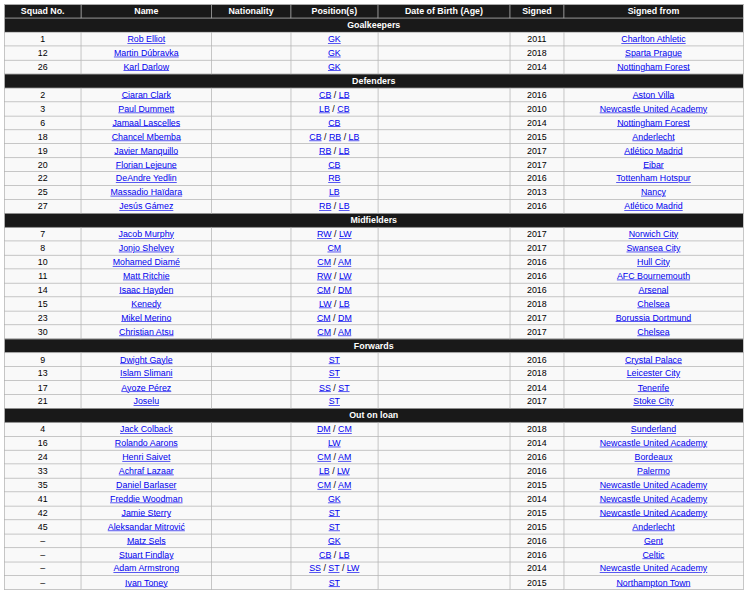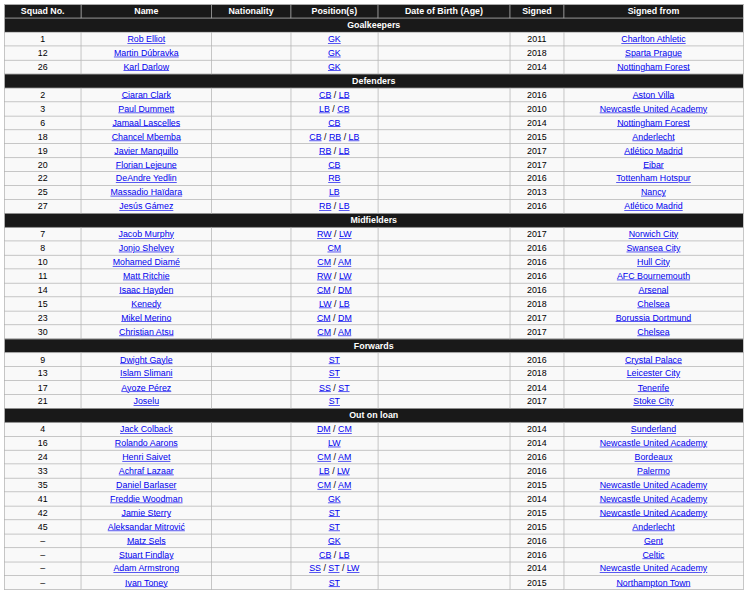 <table class="wikitable" style="text-align:center; font-size:85%; width:90%;">
 <tr>
 <th style="background:#191919; color:white; text-align:center;">Squad No.</th>
 <th style="background:#191919; color:white; text-align:center;">Name</th>
 <th style="background:#191919; color:white; text-align:center;">Nationality</th>
 <th style="background:#191919; color:white; text-align:center;">Position(s)</th>
 <th style="background:#191919; color:white; text-align:center;">Date of Birth (Age)</th>
 <th style="background:#191919; color:white; text-align:center;">Signed</th>
 <th style="background:#191919; color:white; text-align:center;">Signed from</th>
 </tr>
 <tr>
 <th colspan="8" style="background:#191919; color:white; text-align:center;">Goalkeepers</th>
 </tr>
 <tr>
 <td>1</td>
 <td><a href='#'>Rob Elliot</a></td>
 <td></td>
 <td><a href='#'>GK</a></td>
 <td></td>
 <td>2011</td>
 <td> <a href='#'>Charlton Athletic</a></td>
 </tr>
 <tr>
 <td>12</td>
 <td><a href='#'>Martin Dúbravka</a></td>
 <td></td>
 <td><a href='#'>GK</a></td>
 <td></td>
 <td>2018</td>
 <td> <a href='#'>Sparta Prague</a></td>
 </tr>
 <tr>
 <td>26</td>
 <td><a href='#'>Karl Darlow</a></td>
 <td></td>
 <td><a href='#'>GK</a></td>
 <td></td>
 <td>2014</td>
 <td> <a href='#'>Nottingham Forest</a></td>
 </tr>
 <tr>
 <th colspan="8" style="background:#191919; color:white; text-align:center;">Defenders</th>
 </tr>
 <tr>
 <td>2</td>
 <td><a href='#'>Ciaran Clark</a></td>
 <td></td>
 <td><a href='#'>CB</a> / <a href='#'>LB</a></td>
 <td></td>
 <td>2016</td>
 <td> <a href='#'>Aston Villa</a></td>
 </tr>
 <tr>
 <td>3</td>
 <td><a href='#'>Paul Dummett</a></td>
 <td></td>
 <td><a href='#'>LB</a> / <a href='#'>CB</a></td>
 <td></td>
 <td>2010</td>
 <td> <a href='#'>Newcastle United Academy</a></td>
 </tr>
 <tr>
 <td>6</td>
 <td><a href='#'>Jamaal Lascelles</a></td>
 <td></td>
 <td><a href='#'>CB</a></td>
 <td></td>
 <td>2014</td>
 <td> <a href='#'>Nottingham Forest</a></td>
 </tr>
 <tr>
 <td>18</td>
 <td><a href='#'>Chancel Mbemba</a></td>
 <td></td>
 <td><a href='#'>CB</a> / <a href='#'>RB</a> / <a href='#'>LB</a></td>
 <td></td>
 <td>2015</td>
 <td> <a href='#'>Anderlecht</a></td>
 </tr>
 <tr>
 <td>19</td>
 <td><a href='#'>Javier Manquillo</a></td>
 <td></td>
 <td><a href='#'>RB</a> / <a href='#'>LB</a></td>
 <td></td>
 <td>2017</td>
 <td> <a href='#'>Atlético Madrid</a></td>
 </tr>
 <tr>
 <td>20</td>
 <td><a href='#'>Florian Lejeune</a></td>
 <td></td>
 <td><a href='#'>CB</a></td>
 <td></td>
 <td>2017</td>
 <td> <a href='#'>Eibar</a></td>
 </tr>
 <tr>
 <td>22</td>
 <td><a href='#'>DeAndre Yedlin</a></td>
 <td></td>
 <td><a href='#'>RB</a></td>
 <td></td>
 <td>2016</td>
 <td> <a href='#'>Tottenham Hotspur</a></td>
 </tr>
 <tr>
 <td>25</td>
 <td><a href='#'>Massadio Haïdara</a></td>
 <td></td>
 <td><a href='#'>LB</a></td>
 <td></td>
 <td>2013</td>
 <td> <a href='#'>Nancy</a></td>
 </tr>
 <tr>
 <td>27</td>
 <td><a href='#'>Jesús Gámez</a></td>
 <td></td>
 <td><a href='#'>RB</a> / <a href='#'>LB</a></td>
 <td></td>
 <td>2016</td>
 <td> <a href='#'>Atlético Madrid</a></td>
 </tr>
 <tr>
 <th colspan="8" style="background:#191919; color:white; text-align:center;">Midfielders</th>
 </tr>
 <tr>
 <td>7</td>
 <td><a href='#'>Jacob Murphy</a></td>
 <td></td>
 <td><a href='#'>RW</a> / <a href='#'>LW</a></td>
 <td></td>
 <td>2017</td>
 <td> <a href='#'>Norwich City</a></td>
 </tr>
 <tr>
 <td>8</td>
 <td><a href='#'>Jonjo Shelvey</a></td>
 <td></td>
 <td><a href='#'>CM</a></td>
 <td></td>
-<td>2017</td>
+<td>2016</td>
 <td> <a href='#'>Swansea City</a></td>
 </tr>
 <tr>
 <td>10</td>
 <td><a href='#'>Mohamed Diamé</a></td>
 <td></td>
 <td><a href='#'>CM</a> / <a href='#'>AM</a></td>
 <td></td>
 <td>2016</td>
 <td> <a href='#'>Hull City</a></td>
 </tr>
 <tr>
 <td>11</td>
 <td><a href='#'>Matt Ritchie</a></td>
 <td></td>
 <td><a href='#'>RW</a> / <a href='#'>LW</a></td>
 <td></td>
 <td>2016</td>
 <td> <a href='#'>AFC Bournemouth</a></td>
 </tr>
 <tr>
 <td>14</td>
 <td><a href='#'>Isaac Hayden</a></td>
 <td></td>
 <td><a href='#'>CM</a> / <a href='#'>DM</a></td>
 <td></td>
 <td>2016</td>
 <td> <a href='#'>Arsenal</a></td>
 </tr>
 <tr>
 <td>15</td>
 <td><a href='#'>Kenedy</a></td>
 <td></td>
 <td><a href='#'>LW</a> / <a href='#'>LB</a></td>
 <td></td>
 <td>2018</td>
 <td> <a href='#'>Chelsea</a></td>
 </tr>
 <tr>
 <td>23</td>
 <td><a href='#'>Mikel Merino</a></td>
 <td></td>
 <td><a href='#'>CM</a> / <a href='#'>DM</a></td>
 <td></td>
 <td>2017</td>
 <td> <a href='#'>Borussia Dortmund</a></td>
 </tr>
 <tr>
 <td>30</td>
 <td><a href='#'>Christian Atsu</a></td>
 <td></td>
 <td><a href='#'>CM</a> / <a href='#'>AM</a></td>
 <td></td>
 <td>2017</td>
 <td> <a href='#'>Chelsea</a></td>
 </tr>
 <tr>
 <th colspan="8" style="background:#191919; color:white; text-align:center;">Forwards</th>
 </tr>
 <tr>
 <td>9</td>
 <td><a href='#'>Dwight Gayle</a></td>
 <td></td>
 <td><a href='#'>ST</a></td>
 <td></td>
 <td>2016</td>
 <td> <a href='#'>Crystal Palace</a></td>
 </tr>
 <tr>
 <td>13</td>
 <td><a href='#'>Islam Slimani</a></td>
 <td></td>
 <td><a href='#'>ST</a></td>
 <td></td>
 <td>2018</td>
 <td> <a href='#'>Leicester City</a></td>
 </tr>
 <tr>
 <td>17</td>
 <td><a href='#'>Ayoze Pérez</a></td>
 <td></td>
 <td><a href='#'>SS</a> / <a href='#'>ST</a></td>
 <td></td>
 <td>2014</td>
 <td> <a href='#'>Tenerife</a></td>
 </tr>
 <tr>
 <td>21</td>
 <td><a href='#'>Joselu</a></td>
 <td></td>
 <td><a href='#'>ST</a></td>
 <td></td>
 <td>2017</td>
 <td> <a href='#'>Stoke City</a></td>
 </tr>
 <tr>
 <th colspan="8" style="background:#191919; color:white; text-align:center;">Out on loan</th>
 </tr>
 <tr>
 <td>4</td>
 <td><a href='#'>Jack Colback</a></td>
 <td></td>
 <td><a href='#'>DM</a> / <a href='#'>CM</a></td>
 <td></td>
-<td>2018</td>
+<td>2014</td>
 <td> <a href='#'>Sunderland</a></td>
 </tr>
 <tr>
 <td>16</td>
 <td><a href='#'>Rolando Aarons</a></td>
 <td></td>
 <td><a href='#'>LW</a></td>
 <td></td>
 <td>2014</td>
 <td> <a href='#'>Newcastle United Academy</a></td>
 </tr>
 <tr>
 <td>24</td>
 <td><a href='#'>Henri Saivet</a></td>
 <td></td>
 <td><a href='#'>CM</a> / <a href='#'>AM</a></td>
 <td></td>
 <td>2016</td>
 <td> <a href='#'>Bordeaux</a></td>
 </tr>
 <tr>
 <td>33</td>
 <td><a href='#'>Achraf Lazaar</a></td>
 <td></td>
 <td><a href='#'>LB</a> / <a href='#'>LW</a></td>
 <td></td>
 <td>2016</td>
 <td> <a href='#'>Palermo</a></td>
 </tr>
 <tr>
 <td>35</td>
 <td><a href='#'>Daniel Barlaser</a></td>
 <td></td>
 <td><a href='#'>CM</a> / <a href='#'>AM</a></td>
 <td></td>
 <td>2015</td>
 <td> <a href='#'>Newcastle United Academy</a></td>
 </tr>
 <tr>
 <td>41</td>
 <td><a href='#'>Freddie Woodman</a></td>
 <td></td>
 <td><a href='#'>GK</a></td>
 <td></td>
 <td>2014</td>
 <td> <a href='#'>Newcastle United Academy</a></td>
 </tr>
 <tr>
 <td>42</td>
 <td><a href='#'>Jamie Sterry</a></td>
 <td></td>
 <td><a href='#'>ST</a></td>
 <td></td>
 <td>2015</td>
 <td> <a href='#'>Newcastle United Academy</a></td>
 </tr>
 <tr>
 <td>45</td>
 <td><a href='#'>Aleksandar Mitrović</a></td>
 <td></td>
 <td><a href='#'>ST</a></td>
 <td></td>
 <td>2015</td>
 <td> <a href='#'>Anderlecht</a></td>
 </tr>
 <tr>
 <td>–</td>
 <td><a href='#'>Matz Sels</a></td>
 <td></td>
 <td><a href='#'>GK</a></td>
 <td></td>
 <td>2016</td>
 <td> <a href='#'>Gent</a></td>
 </tr>
 <tr>
 <td>–</td>
 <td><a href='#'>Stuart Findlay</a></td>
 <td></td>
 <td><a href='#'>CB</a> / <a href='#'>LB</a></td>
 <td></td>
 <td>2016</td>
 <td> <a href='#'>Celtic</a></td>
 </tr>
 <tr>
 <td>–</td>
 <td><a href='#'>Adam Armstrong</a></td>
 <td></td>
 <td><a href='#'>SS</a> / <a href='#'>ST</a> / <a href='#'>LW</a></td>
 <td></td>
 <td>2014</td>
 <td> <a href='#'>Newcastle United Academy</a></td>
 </tr>
 <tr>
 <td>–</td>
 <td><a href='#'>Ivan Toney</a></td>
 <td></td>
 <td><a href='#'>ST</a></td>
 <td></td>
 <td>2015</td>
 <td> <a href='#'>Northampton Town</a></td>
 </tr>
 </table>
